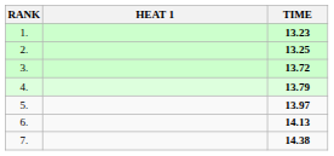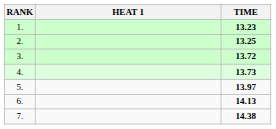 <table class="wikitable" style="border-collapse: collapse; font-size: 90%;">
 <tr>
 <th>RANK</th>
 <th style="width: 20em">HEAT 1</th>
 <th style="width: 5em">TIME</th>
 </tr>
 <tr style="background:#ccffcc;">
 <td align="center">1.</td>
 <td></td>
 <td align="center"><strong>13.23</strong></td>
 </tr>
 <tr style="background:#ccffcc;">
 <td align="center">2.</td>
 <td></td>
 <td align="center"><strong>13.25</strong></td>
 </tr>
 <tr style="background:#ccffcc;">
 <td align="center">3.</td>
 <td></td>
 <td align="center"><strong>13.72</strong></td>
 </tr>
 <tr style="background:#ddffdd;">
 <td align="center">4.</td>
 <td></td>
-<td align="center"><strong>13.79</strong></td>
+<td align="center"><strong>13.73</strong></td>
 </tr>
 <tr>
 <td align="center">5.</td>
 <td></td>
 <td align="center"><strong>13.97</strong></td>
 </tr>
 <tr>
 <td align="center">6.</td>
 <td></td>
 <td align="center"><strong>14.13</strong></td>
 </tr>
 <tr>
 <td align="center">7.</td>
 <td></td>
 <td align="center"><strong>14.38</strong></td>
 </tr>
 </table>
